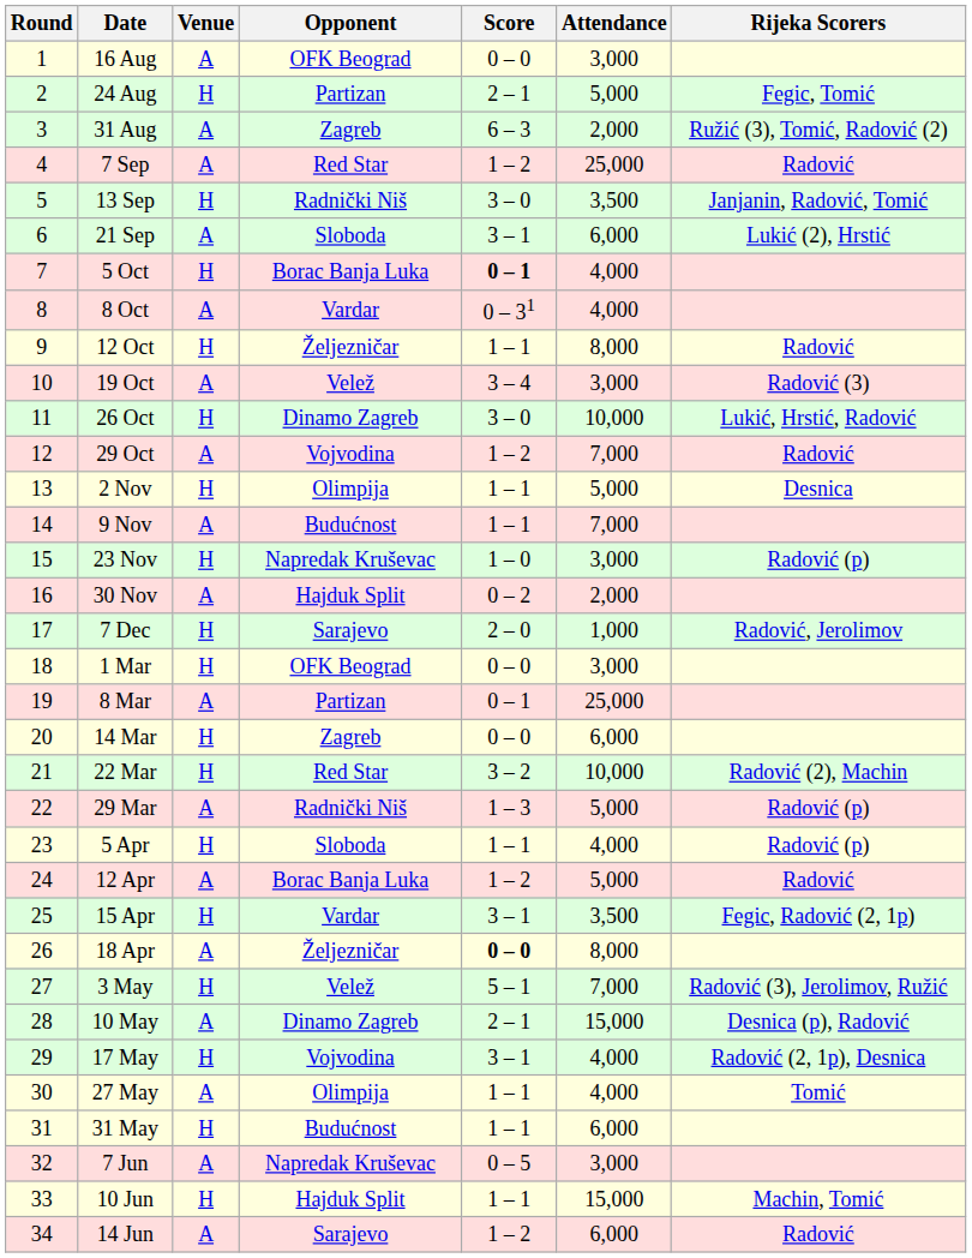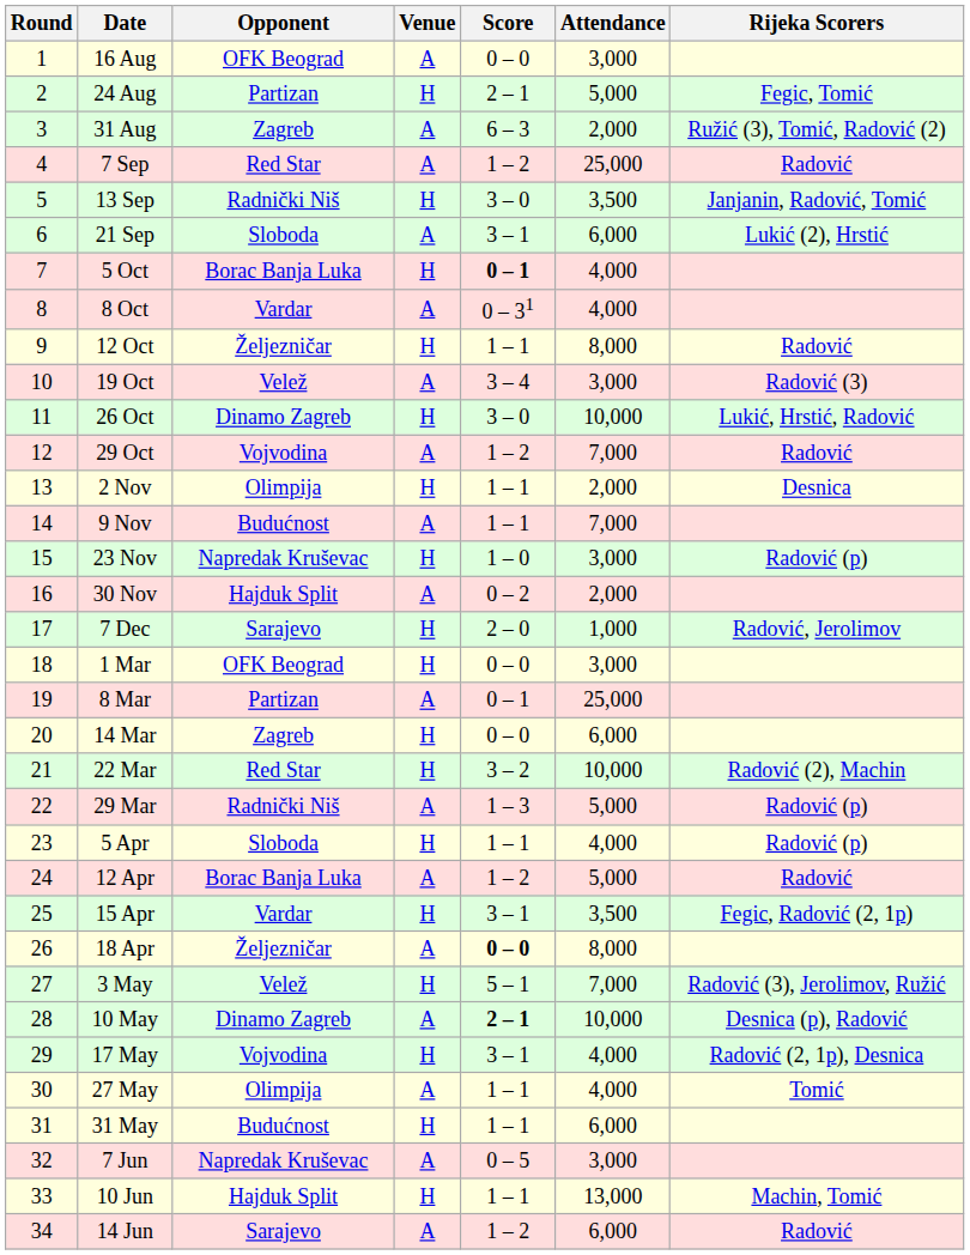 <table class="wikitable sortable" style="text-align: center; font-size:95%;">
 <tr>
 <th width="30">Round</th>
 <th width="60">Date</th>
+<th width="150">Opponent</th>
 <th width="20">Venue</th>
-<th width="150">Opponent</th>
 <th width="60">Score</th>
 <th width="60">Attendance</th>
 <th width="200">Rijeka Scorers</th>
 </tr>
 <tr bgcolor="#ffffdd">
 <td>1</td>
 <td>16 Aug</td>
+<td><a href='#'>OFK Beograd</a></td>
 <td><a href='#'>A</a></td>
-<td><a href='#'>OFK Beograd</a></td>
 <td>0 – 0</td>
 <td>3,000</td>
 <td></td>
 </tr>
 <tr bgcolor="#ddffdd">
 <td>2</td>
 <td>24 Aug</td>
+<td><a href='#'>Partizan</a></td>
 <td><a href='#'>H</a></td>
-<td><a href='#'>Partizan</a></td>
 <td>2 – 1</td>
 <td>5,000</td>
 <td><a href='#'>Fegic</a>, <a href='#'>Tomić</a></td>
 </tr>
 <tr bgcolor="#ddffdd">
 <td>3</td>
 <td>31 Aug</td>
+<td><a href='#'>Zagreb</a></td>
 <td><a href='#'>A</a></td>
-<td><a href='#'>Zagreb</a></td>
 <td>6 – 3</td>
 <td>2,000</td>
 <td><a href='#'>Ružić</a> (3), <a href='#'>Tomić</a>, <a href='#'>Radović</a> (2)</td>
 </tr>
 <tr bgcolor="#ffdddd">
 <td>4</td>
 <td>7 Sep</td>
+<td><a href='#'>Red Star</a></td>
 <td><a href='#'>A</a></td>
-<td><a href='#'>Red Star</a></td>
 <td>1 – 2</td>
 <td>25,000</td>
 <td><a href='#'>Radović</a></td>
 </tr>
 <tr bgcolor="#ddffdd">
 <td>5</td>
 <td>13 Sep</td>
+<td><a href='#'>Radnički Niš</a></td>
 <td><a href='#'>H</a></td>
-<td><a href='#'>Radnički Niš</a></td>
 <td>3 – 0</td>
 <td>3,500</td>
 <td><a href='#'>Janjanin</a>, <a href='#'>Radović</a>, <a href='#'>Tomić</a></td>
 </tr>
 <tr bgcolor="#ddffdd">
 <td>6</td>
 <td>21 Sep</td>
+<td><a href='#'>Sloboda</a></td>
 <td><a href='#'>A</a></td>
-<td><a href='#'>Sloboda</a></td>
 <td>3 – 1</td>
 <td>6,000</td>
 <td><a href='#'>Lukić</a> (2), <a href='#'>Hrstić</a></td>
 </tr>
 <tr bgcolor="#ffdddd">
 <td>7</td>
 <td>5 Oct</td>
+<td><a href='#'>Borac Banja Luka</a></td>
 <td><a href='#'>H</a></td>
-<td><a href='#'>Borac Banja Luka</a></td>
 <td><strong>0 – 1</strong></td>
 <td>4,000</td>
 <td></td>
 </tr>
 <tr bgcolor="#ffdddd">
 <td>8</td>
 <td>8 Oct</td>
+<td><a href='#'>Vardar</a></td>
 <td><a href='#'>A</a></td>
-<td><a href='#'>Vardar</a></td>
 <td>0 – 3<sup>1</sup></td>
 <td>4,000</td>
 <td></td>
 </tr>
 <tr bgcolor="#ffffdd">
 <td>9</td>
 <td>12 Oct</td>
+<td><a href='#'>Željezničar</a></td>
 <td><a href='#'>H</a></td>
-<td><a href='#'>Željezničar</a></td>
 <td>1 – 1</td>
 <td>8,000</td>
 <td><a href='#'>Radović</a></td>
 </tr>
 <tr bgcolor="#ffdddd">
 <td>10</td>
 <td>19 Oct</td>
+<td><a href='#'>Velež</a></td>
 <td><a href='#'>A</a></td>
-<td><a href='#'>Velež</a></td>
 <td>3 – 4</td>
 <td>3,000</td>
 <td><a href='#'>Radović</a> (3)</td>
 </tr>
 <tr bgcolor="#ddffdd">
 <td>11</td>
 <td>26 Oct</td>
+<td><a href='#'>Dinamo Zagreb</a></td>
 <td><a href='#'>H</a></td>
-<td><a href='#'>Dinamo Zagreb</a></td>
 <td>3 – 0</td>
 <td>10,000</td>
 <td><a href='#'>Lukić</a>, <a href='#'>Hrstić</a>, <a href='#'>Radović</a></td>
 </tr>
 <tr bgcolor="#ffdddd">
 <td>12</td>
 <td>29 Oct</td>
+<td><a href='#'>Vojvodina</a></td>
 <td><a href='#'>A</a></td>
-<td><a href='#'>Vojvodina</a></td>
 <td>1 – 2</td>
 <td>7,000</td>
 <td><a href='#'>Radović</a></td>
 </tr>
 <tr bgcolor="#ffffdd">
 <td>13</td>
 <td>2 Nov</td>
+<td><a href='#'>Olimpija</a></td>
 <td><a href='#'>H</a></td>
-<td><a href='#'>Olimpija</a></td>
 <td>1 – 1</td>
-<td>5,000</td>
+<td>2,000</td>
 <td><a href='#'>Desnica</a></td>
 </tr>
 <tr bgcolor="#ffdddd">
 <td>14</td>
 <td>9 Nov</td>
+<td><a href='#'>Budućnost</a></td>
 <td><a href='#'>A</a></td>
-<td><a href='#'>Budućnost</a></td>
 <td>1 – 1</td>
 <td>7,000</td>
 <td></td>
 </tr>
 <tr bgcolor="#ddffdd">
 <td>15</td>
 <td>23 Nov</td>
+<td><a href='#'>Napredak Kruševac</a></td>
 <td><a href='#'>H</a></td>
-<td><a href='#'>Napredak Kruševac</a></td>
 <td>1 – 0</td>
 <td>3,000</td>
 <td><a href='#'>Radović</a> (<a href='#'>p</a>)</td>
 </tr>
 <tr bgcolor="#ffdddd">
 <td>16</td>
 <td>30 Nov</td>
+<td><a href='#'>Hajduk Split</a></td>
 <td><a href='#'>A</a></td>
-<td><a href='#'>Hajduk Split</a></td>
 <td>0 – 2</td>
 <td>2,000</td>
 <td></td>
 </tr>
 <tr bgcolor="#ddffdd">
 <td>17</td>
 <td>7 Dec</td>
+<td><a href='#'>Sarajevo</a></td>
 <td><a href='#'>H</a></td>
-<td><a href='#'>Sarajevo</a></td>
 <td>2 – 0</td>
 <td>1,000</td>
 <td><a href='#'>Radović</a>, <a href='#'>Jerolimov</a></td>
 </tr>
 <tr bgcolor="#ffffdd">
 <td>18</td>
 <td>1 Mar</td>
+<td><a href='#'>OFK Beograd</a></td>
 <td><a href='#'>H</a></td>
-<td><a href='#'>OFK Beograd</a></td>
 <td>0 – 0</td>
 <td>3,000</td>
 <td></td>
 </tr>
 <tr bgcolor="#ffdddd">
 <td>19</td>
 <td>8 Mar</td>
+<td><a href='#'>Partizan</a></td>
 <td><a href='#'>A</a></td>
-<td><a href='#'>Partizan</a></td>
 <td>0 – 1</td>
 <td>25,000</td>
 <td></td>
 </tr>
 <tr bgcolor="#ffffdd">
 <td>20</td>
 <td>14 Mar</td>
+<td><a href='#'>Zagreb</a></td>
 <td><a href='#'>H</a></td>
-<td><a href='#'>Zagreb</a></td>
 <td>0 – 0</td>
 <td>6,000</td>
 <td></td>
 </tr>
 <tr bgcolor="#ddffdd">
 <td>21</td>
 <td>22 Mar</td>
+<td><a href='#'>Red Star</a></td>
 <td><a href='#'>H</a></td>
-<td><a href='#'>Red Star</a></td>
 <td>3 – 2</td>
 <td>10,000</td>
 <td><a href='#'>Radović</a> (2), <a href='#'>Machin</a></td>
 </tr>
 <tr bgcolor="#ffdddd">
 <td>22</td>
 <td>29 Mar</td>
+<td><a href='#'>Radnički Niš</a></td>
 <td><a href='#'>A</a></td>
-<td><a href='#'>Radnički Niš</a></td>
 <td>1 – 3</td>
 <td>5,000</td>
 <td><a href='#'>Radović</a> (<a href='#'>p</a>)</td>
 </tr>
 <tr bgcolor="#ffffdd">
 <td>23</td>
 <td>5 Apr</td>
+<td><a href='#'>Sloboda</a></td>
 <td><a href='#'>H</a></td>
-<td><a href='#'>Sloboda</a></td>
 <td>1 – 1</td>
 <td>4,000</td>
 <td><a href='#'>Radović</a> (<a href='#'>p</a>)</td>
 </tr>
 <tr bgcolor="#ffdddd">
 <td>24</td>
 <td>12 Apr</td>
+<td><a href='#'>Borac Banja Luka</a></td>
 <td><a href='#'>A</a></td>
-<td><a href='#'>Borac Banja Luka</a></td>
 <td>1 – 2</td>
 <td>5,000</td>
 <td><a href='#'>Radović</a></td>
 </tr>
 <tr bgcolor="#ddffdd">
 <td>25</td>
 <td>15 Apr</td>
+<td><a href='#'>Vardar</a></td>
 <td><a href='#'>H</a></td>
-<td><a href='#'>Vardar</a></td>
 <td>3 – 1</td>
 <td>3,500</td>
 <td><a href='#'>Fegic</a>, <a href='#'>Radović</a> (2, 1<a href='#'>p</a>)</td>
 </tr>
 <tr bgcolor="#ffffdd">
 <td>26</td>
 <td>18 Apr</td>
+<td><a href='#'>Željezničar</a></td>
 <td><a href='#'>A</a></td>
-<td><a href='#'>Željezničar</a></td>
 <td><strong>0 – 0</strong></td>
 <td>8,000</td>
 <td></td>
 </tr>
 <tr bgcolor="#ddffdd">
 <td>27</td>
 <td>3 May</td>
+<td><a href='#'>Velež</a></td>
 <td><a href='#'>H</a></td>
-<td><a href='#'>Velež</a></td>
 <td>5 – 1</td>
 <td>7,000</td>
 <td><a href='#'>Radović</a> (3), <a href='#'>Jerolimov</a>, <a href='#'>Ružić</a></td>
 </tr>
 <tr bgcolor="#ddffdd">
 <td>28</td>
 <td>10 May</td>
+<td><a href='#'>Dinamo Zagreb</a></td>
 <td><a href='#'>A</a></td>
-<td><a href='#'>Dinamo Zagreb</a></td>
-<td>2 – 1</td>
-<td>15,000</td>
+<td><strong>2 – 1</strong></td>
+<td>10,000</td>
 <td><a href='#'>Desnica</a> (<a href='#'>p</a>), <a href='#'>Radović</a></td>
 </tr>
 <tr bgcolor="#ddffdd">
 <td>29</td>
 <td>17 May</td>
+<td><a href='#'>Vojvodina</a></td>
 <td><a href='#'>H</a></td>
-<td><a href='#'>Vojvodina</a></td>
 <td>3 – 1</td>
 <td>4,000</td>
 <td><a href='#'>Radović</a> (2, 1<a href='#'>p</a>), <a href='#'>Desnica</a></td>
 </tr>
 <tr bgcolor="#ffffdd">
 <td>30</td>
 <td>27 May</td>
+<td><a href='#'>Olimpija</a></td>
 <td><a href='#'>A</a></td>
-<td><a href='#'>Olimpija</a></td>
 <td>1 – 1</td>
 <td>4,000</td>
 <td><a href='#'>Tomić</a></td>
 </tr>
 <tr bgcolor="#ffffdd">
 <td>31</td>
 <td>31 May</td>
+<td><a href='#'>Budućnost</a></td>
 <td><a href='#'>H</a></td>
-<td><a href='#'>Budućnost</a></td>
 <td>1 – 1</td>
 <td>6,000</td>
 <td></td>
 </tr>
 <tr bgcolor="#ffdddd">
 <td>32</td>
 <td>7 Jun</td>
+<td><a href='#'>Napredak Kruševac</a></td>
 <td><a href='#'>A</a></td>
-<td><a href='#'>Napredak Kruševac</a></td>
 <td>0 – 5</td>
 <td>3,000</td>
 <td></td>
 </tr>
 <tr bgcolor="#ffffdd">
 <td>33</td>
 <td>10 Jun</td>
+<td><a href='#'>Hajduk Split</a></td>
 <td><a href='#'>H</a></td>
-<td><a href='#'>Hajduk Split</a></td>
 <td>1 – 1</td>
-<td>15,000</td>
+<td>13,000</td>
 <td><a href='#'>Machin</a>, <a href='#'>Tomić</a></td>
 </tr>
 <tr bgcolor="#ffdddd">
 <td>34</td>
 <td>14 Jun</td>
+<td><a href='#'>Sarajevo</a></td>
 <td><a href='#'>A</a></td>
-<td><a href='#'>Sarajevo</a></td>
 <td>1 – 2</td>
 <td>6,000</td>
 <td><a href='#'>Radović</a></td>
 </tr>
 </table>
